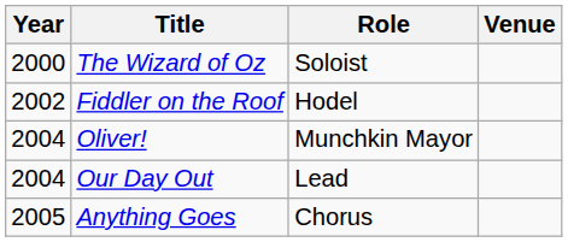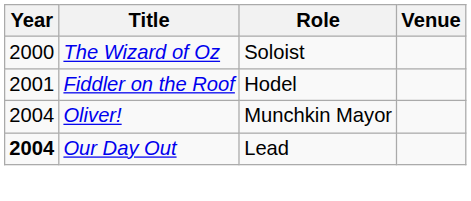 <table class="wikitable sortable">
 <tr>
 <th>Year</th>
 <th>Title</th>
 <th>Role</th>
 <th>Venue</th>
 </tr>
 <tr>
 <td>2000</td>
 <td><em><a href='#'>The Wizard of Oz</a></em></td>
 <td>Soloist</td>
 <td></td>
 </tr>
 <tr>
-<td>2002</td>
+<td>2001</td>
 <td><em><a href='#'>Fiddler on the Roof</a></em></td>
 <td>Hodel</td>
 <td></td>
 </tr>
 <tr>
 <td>2004</td>
 <td><em><a href='#'>Oliver!</a></em></td>
 <td>Munchkin Mayor</td>
 <td></td>
 </tr>
 <tr>
-<td>2004</td>
+<td><strong>2004</strong></td>
 <td><em><a href='#'>Our Day Out</a></em></td>
 <td>Lead</td>
 <td></td>
 </tr>
-<tr>
-<td>2005</td>
-<td><em><a href='#'>Anything Goes</a></em></td>
-<td>Chorus</td>
-<td></td>
-</tr>
 </table>
